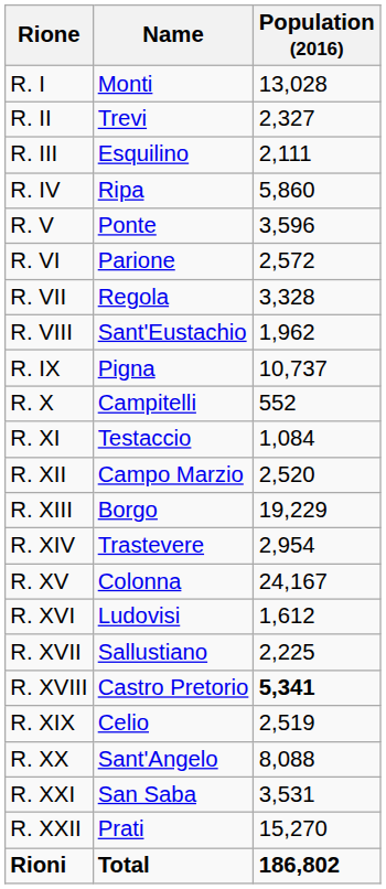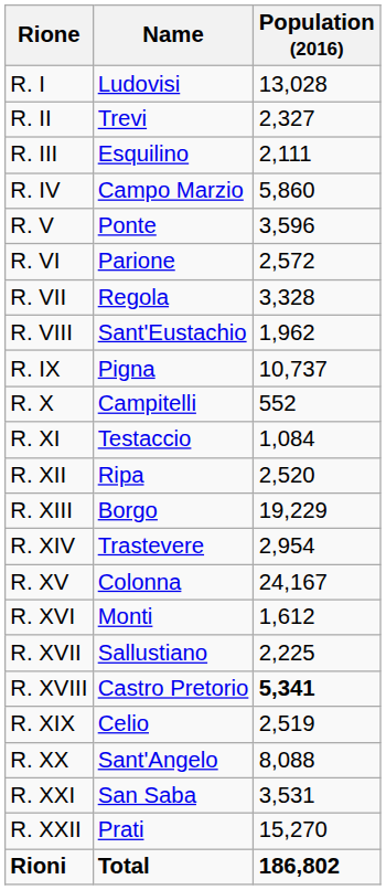 <table class="wikitable">
 <tr>
 <th>Rione</th>
 <th>Name</th>
 <th>Population<br><small>(2016)</small></th>
 </tr>
 <tr>
 <td>R. I</td>
-<td><a href='#'>Monti</a></td>
+<td><a href='#'>Ludovisi</a></td>
 <td>13,028</td>
 </tr>
 <tr>
 <td>R. II</td>
 <td><a href='#'>Trevi</a></td>
 <td>2,327</td>
 </tr>
 <tr>
 <td>R. III</td>
 <td><a href='#'>Esquilino</a></td>
 <td>2,111</td>
 </tr>
 <tr>
 <td>R. IV</td>
-<td><a href='#'>Ripa</a></td>
+<td><a href='#'>Campo Marzio</a></td>
 <td>5,860</td>
 </tr>
 <tr>
 <td>R. V</td>
 <td><a href='#'>Ponte</a></td>
 <td>3,596</td>
 </tr>
 <tr>
 <td>R. VI</td>
 <td><a href='#'>Parione</a></td>
 <td>2,572</td>
 </tr>
 <tr>
 <td>R. VII</td>
 <td><a href='#'>Regola</a></td>
 <td>3,328</td>
 </tr>
 <tr>
 <td>R. VIII</td>
 <td><a href='#'>Sant'Eustachio</a></td>
 <td>1,962</td>
 </tr>
 <tr>
 <td>R. IX</td>
 <td><a href='#'>Pigna</a></td>
 <td>10,737</td>
 </tr>
 <tr>
 <td>R. X</td>
 <td><a href='#'>Campitelli</a></td>
 <td>552</td>
 </tr>
 <tr>
 <td>R. XI</td>
 <td><a href='#'>Testaccio</a></td>
 <td>1,084</td>
 </tr>
 <tr>
 <td>R. XII</td>
-<td><a href='#'>Campo Marzio</a></td>
+<td><a href='#'>Ripa</a></td>
 <td>2,520</td>
 </tr>
 <tr>
 <td>R. XIII</td>
 <td><a href='#'>Borgo</a></td>
 <td>19,229</td>
 </tr>
 <tr>
 <td>R. XIV</td>
 <td><a href='#'>Trastevere</a></td>
 <td>2,954</td>
 </tr>
 <tr>
 <td>R. XV</td>
 <td><a href='#'>Colonna</a></td>
 <td>24,167</td>
 </tr>
 <tr>
 <td>R. XVI</td>
-<td><a href='#'>Ludovisi</a></td>
+<td><a href='#'>Monti</a></td>
 <td>1,612</td>
 </tr>
 <tr>
 <td>R. XVII</td>
 <td><a href='#'>Sallustiano</a></td>
 <td>2,225</td>
 </tr>
 <tr>
 <td>R. XVIII</td>
 <td><a href='#'>Castro Pretorio</a></td>
 <td><strong>5,341</strong></td>
 </tr>
 <tr>
 <td>R. XIX</td>
 <td><a href='#'>Celio</a></td>
 <td>2,519</td>
 </tr>
 <tr>
 <td>R. XX</td>
 <td><a href='#'>Sant'Angelo</a></td>
 <td>8,088</td>
 </tr>
 <tr>
 <td>R. XXI</td>
 <td><a href='#'>San Saba</a></td>
 <td>3,531</td>
 </tr>
 <tr>
 <td>R. XXII</td>
 <td><a href='#'>Prati</a></td>
 <td>15,270</td>
 </tr>
 <tr>
 <td><strong>Rioni</strong></td>
 <td><strong>Total</strong></td>
 <td><strong>186,802</strong></td>
 </tr>
 </table>
